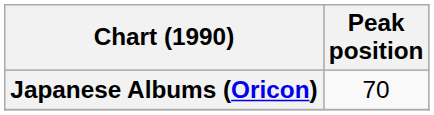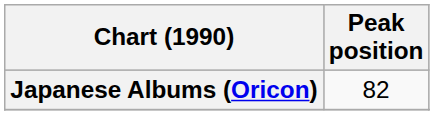 <table class="wikitable sortable plainrowheaders" style="text-align:center">
 <tr>
 <th scope="col">Chart (1990)</th>
 <th scope="col">Peak<br> position</th>
 </tr>
 <tr>
 <th scope="row">Japanese Albums (<a href='#'>Oricon</a>)</th>
-<td align="center">70</td>
+<td align="center">82</td>
 </tr>
 <tr>
 </tr>
 <tr>
 </tr>
 </table>
